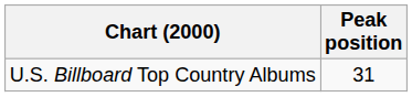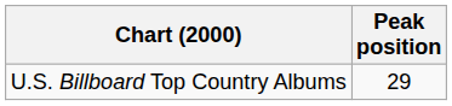 <table class="wikitable">
 <tr>
 <th>Chart (2000)</th>
 <th>Peak<br>position</th>
 </tr>
 <tr>
 <td>U.S. <em>Billboard</em> Top Country Albums</td>
-<td align="center">31</td>
+<td align="center">29</td>
 </tr>
 </table>
